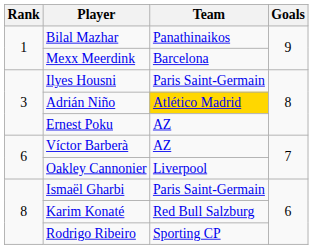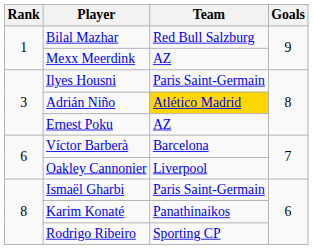 <table class="wikitable" style="text-align:center">
 <tr>
 <th>Rank</th>
 <th>Player</th>
 <th>Team</th>
 <th>Goals</th>
 </tr>
 <tr>
 <td rowspan=2>1</td>
 <td align=left> <a href='#'>Bilal Mazhar</a></td>
-<td align=left> <a href='#'>Panathinaikos</a></td>
+<td align=left> <a href='#'>Red Bull Salzburg</a></td>
 <td rowspan=2>9</td>
 </tr>
 <tr>
 <td align=left> <a href='#'>Mexx Meerdink</a></td>
-<td align=left> <a href='#'>Barcelona</a></td>
+<td align=left> <a href='#'>AZ</a></td>
 </tr>
 <tr>
 <td rowspan=3>3</td>
 <td align=left> <a href='#'>Ilyes Housni</a></td>
 <td align=left> <a href='#'>Paris Saint-Germain</a></td>
 <td rowspan=3>8</td>
 </tr>
 <tr>
 <td align=left> <a href='#'>Adrián Niño</a></td>
 <td align=left style="background: gold;"> <a href='#'>Atlético Madrid</a></td>
 </tr>
 <tr>
 <td align=left> <a href='#'>Ernest Poku</a></td>
 <td align=left> <a href='#'>AZ</a></td>
 </tr>
 <tr>
 <td rowspan=2>6</td>
 <td align=left> <a href='#'>Víctor Barberà</a></td>
-<td align=left> <a href='#'>AZ</a></td>
+<td align=left> <a href='#'>Barcelona</a></td>
 <td rowspan=2>7</td>
 </tr>
 <tr>
 <td align=left> <a href='#'>Oakley Cannonier</a></td>
 <td align=left> <a href='#'>Liverpool</a></td>
 </tr>
 <tr>
 <td rowspan=3>8</td>
 <td align=left> <a href='#'>Ismaël Gharbi</a></td>
 <td align=left> <a href='#'>Paris Saint-Germain</a></td>
 <td rowspan=3>6</td>
 </tr>
 <tr>
 <td align=left> <a href='#'>Karim Konaté</a></td>
-<td align=left> <a href='#'>Red Bull Salzburg</a></td>
+<td align=left> <a href='#'>Panathinaikos</a></td>
 </tr>
 <tr>
 <td align=left> <a href='#'>Rodrigo Ribeiro</a></td>
 <td align=left> <a href='#'>Sporting CP</a></td>
 </tr>
 </table>
